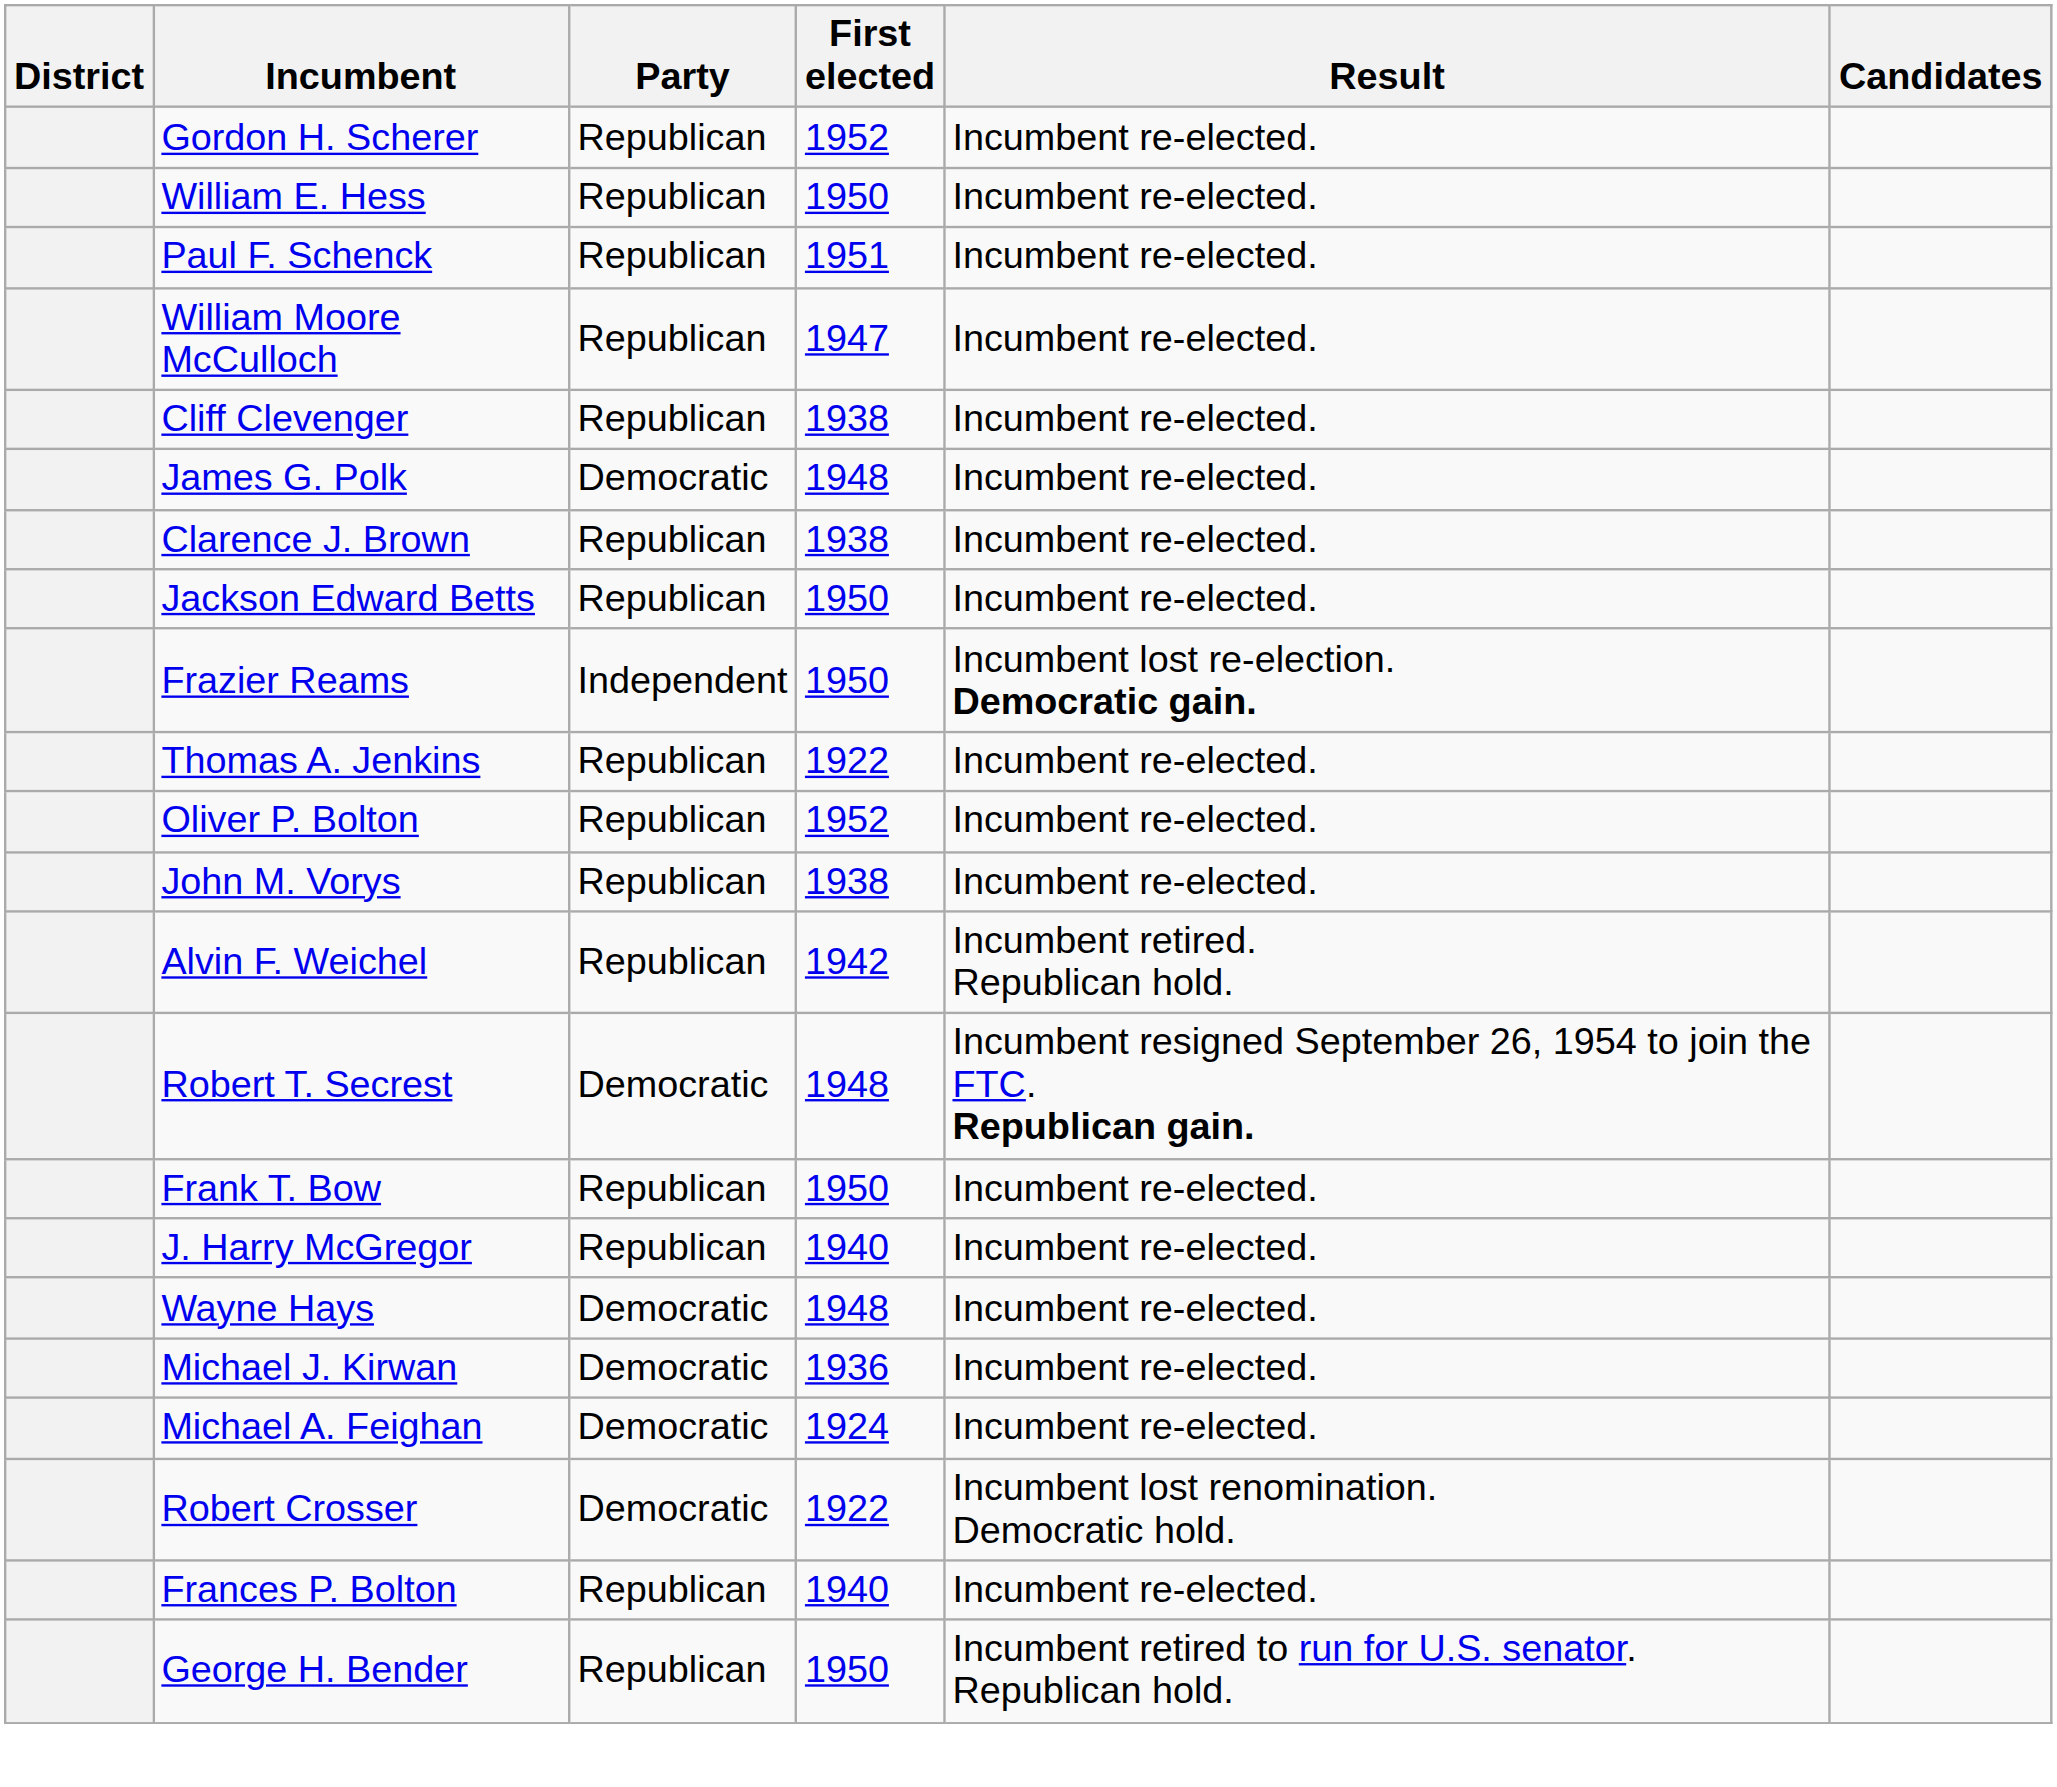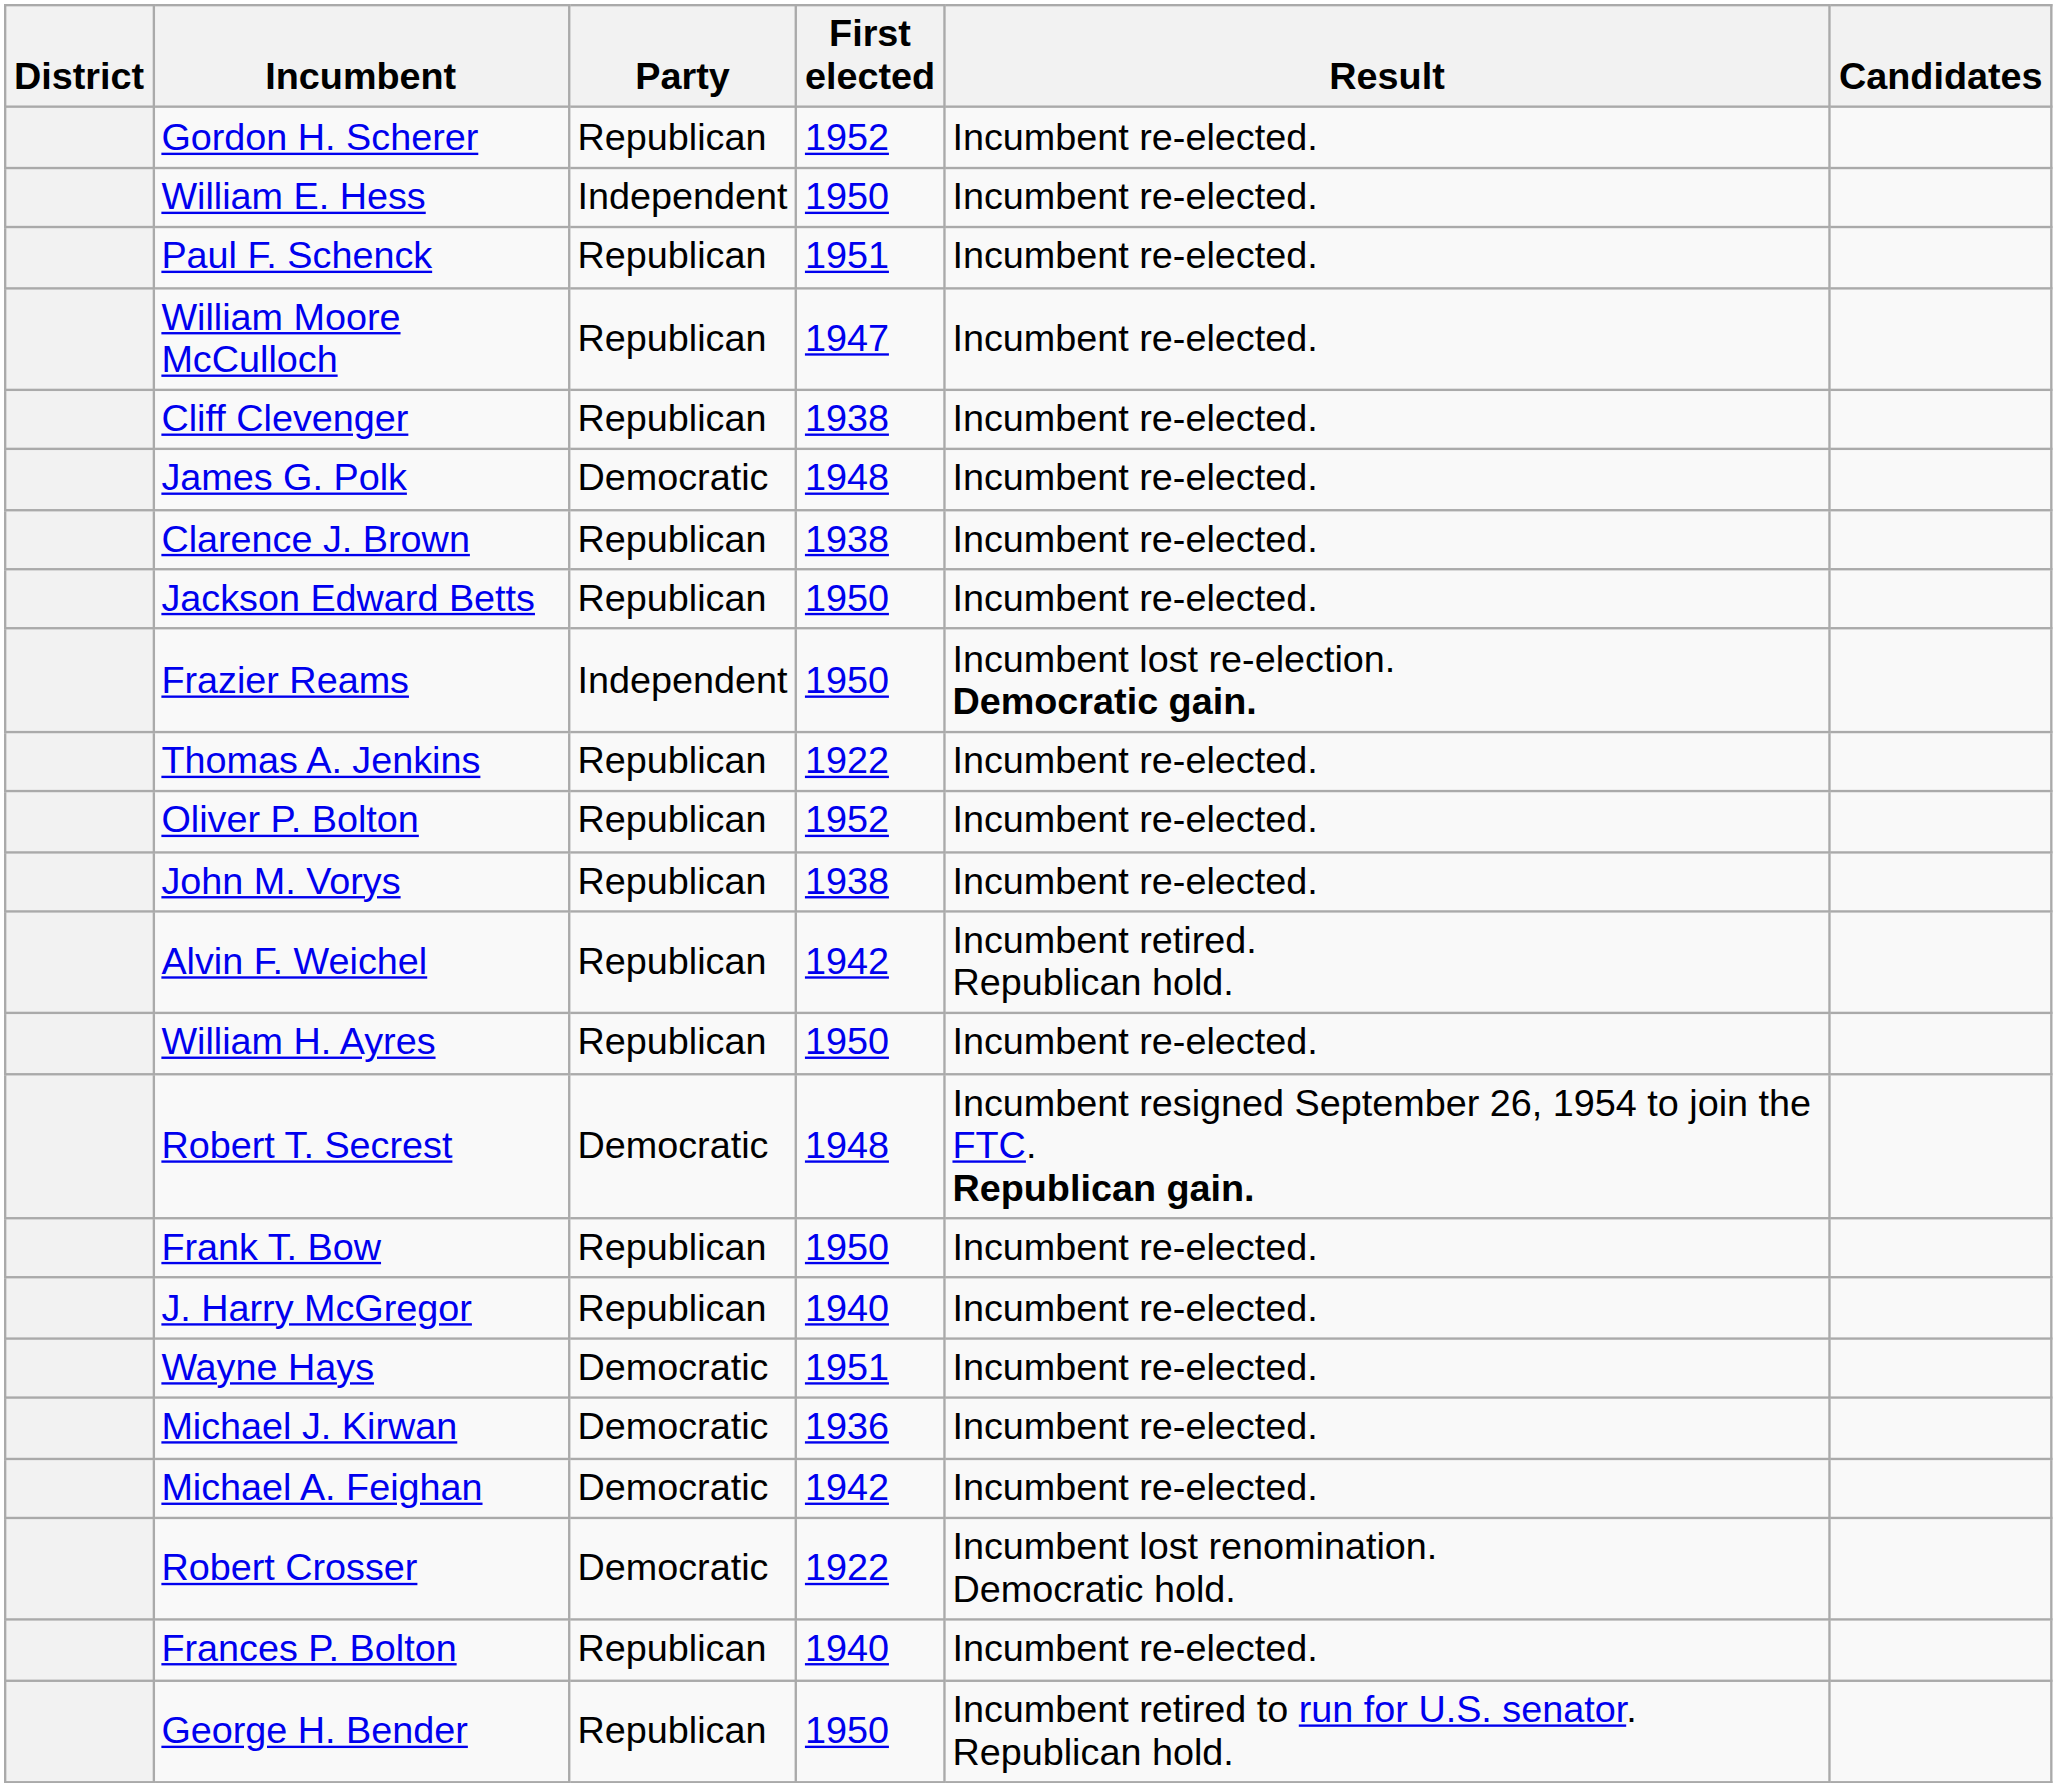 <table class=wikitable>
 <tr valign=bottom>
 <th>District</th>
 <th>Incumbent</th>
 <th>Party</th>
 <th>First<br>elected</th>
 <th>Result</th>
 <th>Candidates</th>
 </tr>
 <tr>
 <th></th>
 <td><a href='#'>Gordon H. Scherer</a></td>
 <td>Republican</td>
 <td><a href='#'>1952</a></td>
 <td>Incumbent re-elected.</td>
 <td nowrap></td>
 </tr>
 <tr>
 <th></th>
 <td><a href='#'>William E. Hess</a></td>
-<td>Republican</td>
+<td>Independent</td>
 <td><a href='#'>1950</a></td>
 <td>Incumbent re-elected.</td>
 <td nowrap></td>
 </tr>
 <tr>
 <th></th>
 <td><a href='#'>Paul F. Schenck</a></td>
 <td>Republican</td>
 <td><a href='#'>1951</a></td>
 <td>Incumbent re-elected.</td>
 <td nowrap></td>
 </tr>
 <tr>
 <th></th>
 <td><a href='#'>William Moore McCulloch</a></td>
 <td>Republican</td>
 <td><a href='#'>1947</a></td>
 <td>Incumbent re-elected.</td>
 <td nowrap></td>
 </tr>
 <tr>
 <th></th>
 <td><a href='#'>Cliff Clevenger</a></td>
 <td>Republican</td>
 <td><a href='#'>1938</a></td>
 <td>Incumbent re-elected.</td>
 <td nowrap></td>
 </tr>
 <tr>
 <th></th>
 <td><a href='#'>James G. Polk</a></td>
 <td>Democratic</td>
 <td><a href='#'>1948</a></td>
 <td>Incumbent re-elected.</td>
 <td nowrap></td>
 </tr>
 <tr>
 <th></th>
 <td><a href='#'>Clarence J. Brown</a></td>
 <td>Republican</td>
 <td><a href='#'>1938</a></td>
 <td>Incumbent re-elected.</td>
 <td nowrap></td>
 </tr>
 <tr>
 <th></th>
 <td><a href='#'>Jackson Edward Betts</a></td>
 <td>Republican</td>
 <td><a href='#'>1950</a></td>
 <td>Incumbent re-elected.</td>
 <td nowrap></td>
 </tr>
 <tr>
 <th></th>
 <td><a href='#'>Frazier Reams</a></td>
 <td>Independent</td>
 <td><a href='#'>1950</a></td>
 <td>Incumbent lost re-election.<br><strong>Democratic gain.</strong></td>
 <td nowrap></td>
 </tr>
 <tr>
 <th></th>
 <td><a href='#'>Thomas A. Jenkins</a></td>
 <td>Republican</td>
 <td><a href='#'>1922</a></td>
 <td>Incumbent re-elected.</td>
 <td nowrap></td>
 </tr>
 <tr>
 <th></th>
 <td><a href='#'>Oliver P. Bolton</a></td>
 <td>Republican</td>
 <td><a href='#'>1952</a></td>
 <td>Incumbent re-elected.</td>
 <td nowrap></td>
 </tr>
 <tr>
 <th></th>
 <td><a href='#'>John M. Vorys</a></td>
 <td>Republican</td>
 <td><a href='#'>1938</a></td>
 <td>Incumbent re-elected.</td>
 <td nowrap></td>
 </tr>
 <tr>
 <th></th>
 <td><a href='#'>Alvin F. Weichel</a></td>
 <td>Republican</td>
 <td><a href='#'>1942</a></td>
 <td>Incumbent retired.<br>Republican hold.</td>
 <td nowrap></td>
 </tr>
 <tr>
 <th></th>
+<td><a href='#'>William H. Ayres</a></td>
+<td>Republican</td>
+<td><a href='#'>1950</a></td>
+<td>Incumbent re-elected.</td>
+<td nowrap></td>
+</tr>
+<tr>
+<th></th>
 <td><a href='#'>Robert T. Secrest</a></td>
 <td>Democratic</td>
 <td><a href='#'>1948</a></td>
 <td>Incumbent resigned September 26, 1954 to join the <a href='#'>FTC</a>.<br><strong>Republican gain.</strong></td>
 <td nowrap></td>
 </tr>
 <tr>
 <th></th>
 <td><a href='#'>Frank T. Bow</a></td>
 <td>Republican</td>
 <td><a href='#'>1950</a></td>
 <td>Incumbent re-elected.</td>
 <td nowrap></td>
 </tr>
 <tr>
 <th></th>
 <td><a href='#'>J. Harry McGregor</a></td>
 <td>Republican</td>
 <td><a href='#'>1940</a></td>
 <td>Incumbent re-elected.</td>
 <td nowrap></td>
 </tr>
 <tr>
 <th></th>
 <td><a href='#'>Wayne Hays</a></td>
 <td>Democratic</td>
-<td><a href='#'>1948</a></td>
+<td><a href='#'>1951</a></td>
 <td>Incumbent re-elected.</td>
 <td nowrap></td>
 </tr>
 <tr>
 <th></th>
 <td><a href='#'>Michael J. Kirwan</a></td>
 <td>Democratic</td>
 <td><a href='#'>1936</a></td>
 <td>Incumbent re-elected.</td>
 <td nowrap></td>
 </tr>
 <tr>
 <th></th>
 <td><a href='#'>Michael A. Feighan</a></td>
 <td>Democratic</td>
-<td><a href='#'>1924</a></td>
+<td><a href='#'>1942</a></td>
 <td>Incumbent re-elected.</td>
 <td nowrap></td>
 </tr>
 <tr>
 <th></th>
 <td><a href='#'>Robert Crosser</a></td>
 <td>Democratic</td>
 <td><a href='#'>1922</a></td>
 <td>Incumbent lost renomination.<br>Democratic hold.</td>
 <td nowrap></td>
 </tr>
 <tr>
 <th></th>
 <td><a href='#'>Frances P. Bolton</a></td>
 <td>Republican</td>
 <td><a href='#'>1940</a></td>
 <td>Incumbent re-elected.</td>
 <td nowrap></td>
 </tr>
 <tr>
 <th></th>
 <td><a href='#'>George H. Bender</a></td>
 <td>Republican</td>
 <td><a href='#'>1950</a></td>
 <td>Incumbent retired to <a href='#'>run for U.S. senator</a>.<br>Republican hold.</td>
 <td nowrap></td>
 </tr>
 </table>
